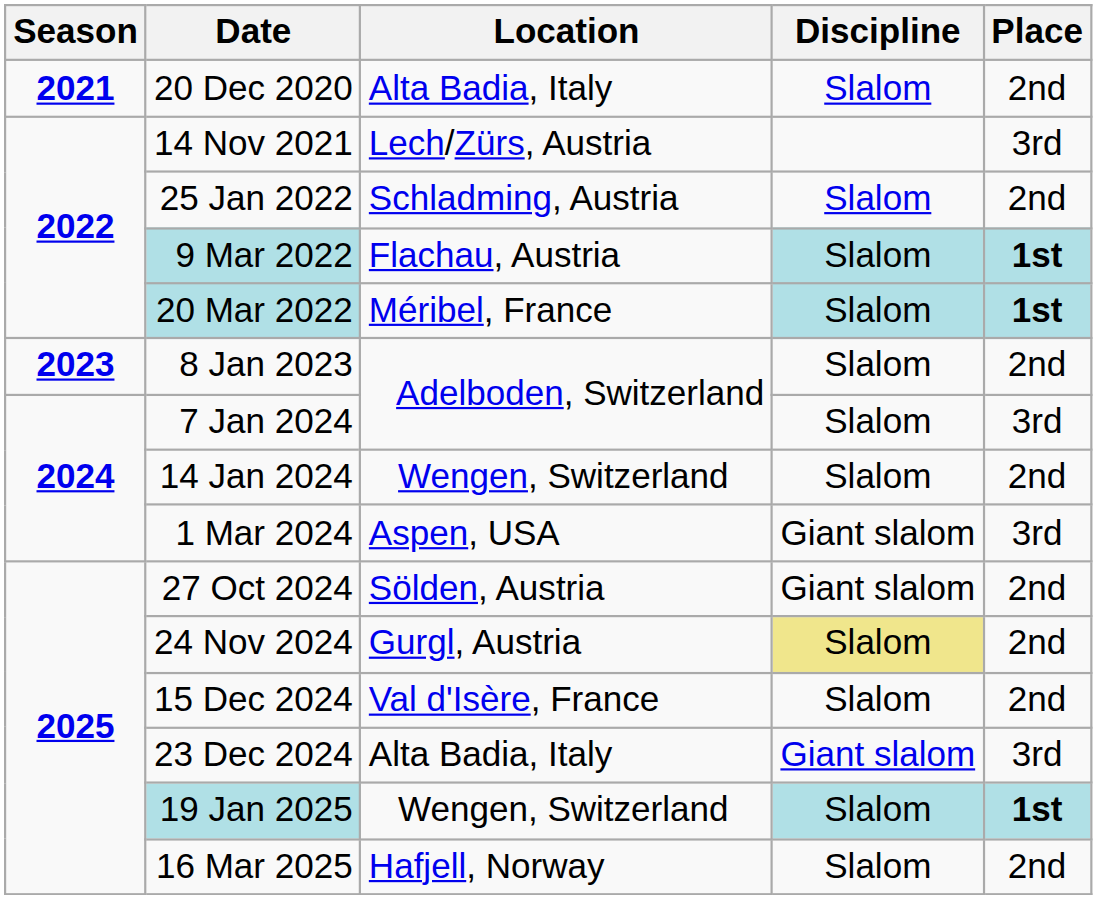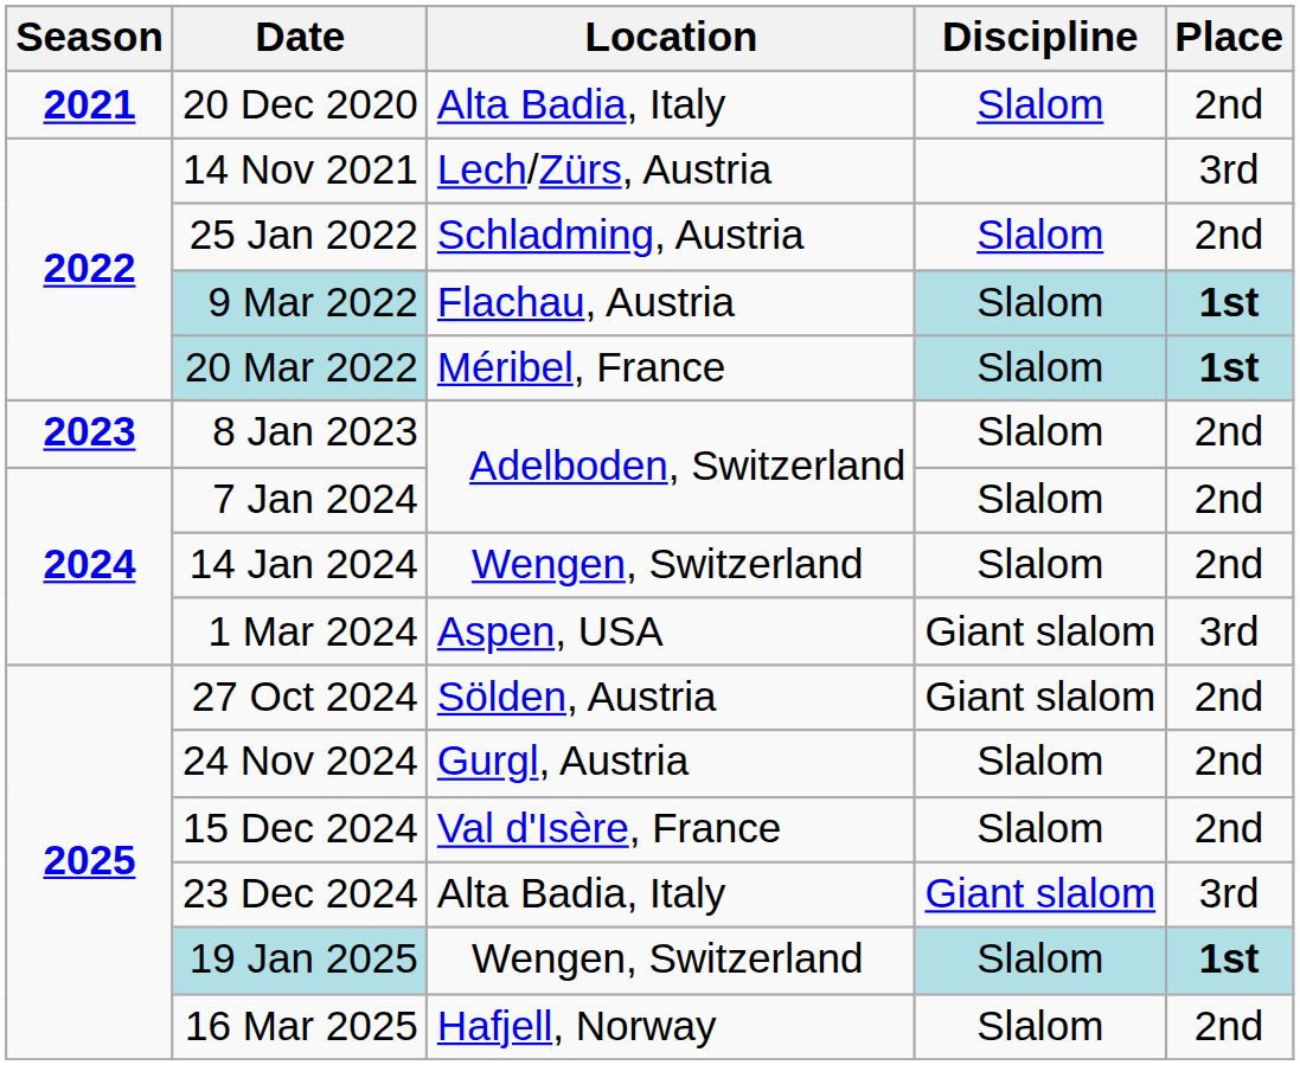 <table class=wikitable style="text-align:center">
 <tr>
 <th>Season</th>
 <th>Date</th>
 <th>Location</th>
 <th>Discipline</th>
 <th>Place</th>
 </tr>
 <tr>
 <td><strong><a href='#'>2021</a></strong></td>
 <td align=right>20 Dec 2020</td>
 <td align=left> <a href='#'>Alta Badia</a>, Italy</td>
 <td><a href='#'>Slalom</a></td>
 <td>2nd</td>
 </tr>
 <tr>
 <td rowspan=4><strong><a href='#'>2022</a></strong></td>
 <td align=right>14 Nov 2021</td>
 <td align=left> <a href='#'>Lech</a>/<a href='#'>Zürs</a>, Austria</td>
 <td></td>
 <td>3rd</td>
 </tr>
 <tr>
 <td align=right>25 Jan 2022</td>
 <td align=left> <a href='#'>Schladming</a>, Austria</td>
 <td><a href='#'>Slalom</a></td>
 <td>2nd</td>
 </tr>
 <tr>
 <td align=right bgcolor="#BOEOE6">9 Mar 2022</td>
 <td align=left> <a href='#'>Flachau</a>, Austria</td>
 <td bgcolor="#BOEOE6">Slalom</td>
 <td bgcolor="#BOEOE6"><strong>1st</strong></td>
 </tr>
 <tr>
 <td align=right bgcolor="#BOEOE6">20 Mar 2022</td>
 <td align=left> <a href='#'>Méribel</a>, France</td>
 <td bgcolor="#BOEOE6">Slalom</td>
 <td bgcolor="#BOEOE6"><strong>1st</strong></td>
 </tr>
 <tr>
 <td><strong><a href='#'>2023</a></strong></td>
 <td align=right>8 Jan 2023</td>
 <td align=left rowspan="2">   <a href='#'>Adelboden</a>, Switzerland</td>
 <td>Slalom</td>
 <td>2nd</td>
 </tr>
 <tr>
 <td rowspan="3"><strong><a href='#'>2024</a></strong></td>
 <td align=right>7 Jan 2024</td>
 <td>Slalom</td>
-<td>3rd</td>
+<td>2nd</td>
 </tr>
 <tr>
 <td align=right>14 Jan 2024</td>
 <td align=left>   <a href='#'>Wengen</a>, Switzerland</td>
 <td>Slalom</td>
 <td>2nd</td>
 </tr>
 <tr>
 <td align=right>1 Mar 2024</td>
 <td align=left> <a href='#'>Aspen</a>, USA</td>
 <td>Giant slalom</td>
 <td>3rd</td>
 </tr>
 <tr>
 <td rowspan="6"><strong><a href='#'>2025</a></strong></td>
 <td align=right>27 Oct 2024</td>
 <td align=left> <a href='#'>Sölden</a>, Austria</td>
 <td>Giant slalom</td>
 <td>2nd</td>
 </tr>
 <tr>
 <td align=right>24 Nov 2024</td>
 <td align=left> <a href='#'>Gurgl</a>, Austria</td>
-<td style="background: khaki;">Slalom</td>
+<td>Slalom</td>
 <td>2nd</td>
 </tr>
 <tr>
 <td align=right>15 Dec 2024</td>
 <td align=left> <a href='#'>Val d'Isère</a>, France</td>
 <td>Slalom</td>
 <td>2nd</td>
 </tr>
 <tr>
 <td align=right>23 Dec 2024</td>
 <td align=left> Alta Badia, Italy</td>
 <td><a href='#'>Giant slalom</a></td>
 <td>3rd</td>
 </tr>
 <tr>
 <td align=right bgcolor="#BOEOE6">19 Jan 2025</td>
 <td align=left>   Wengen, Switzerland</td>
 <td bgcolor="#BOEOE6">Slalom</td>
 <td bgcolor="#BOEOE6"><strong>1st</strong></td>
 </tr>
 <tr>
 <td align=right>16 Mar 2025</td>
 <td align=left> <a href='#'>Hafjell</a>, Norway</td>
 <td>Slalom</td>
 <td>2nd</td>
 </tr>
 </table>
